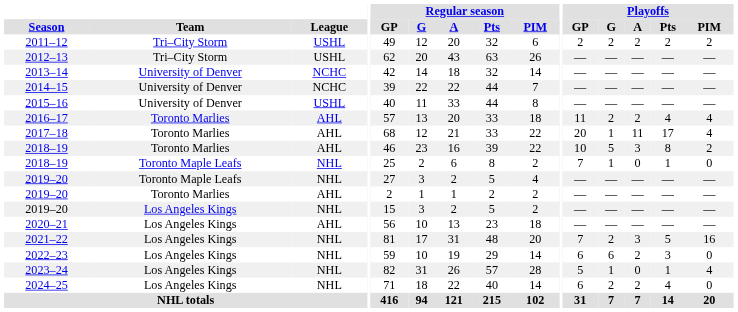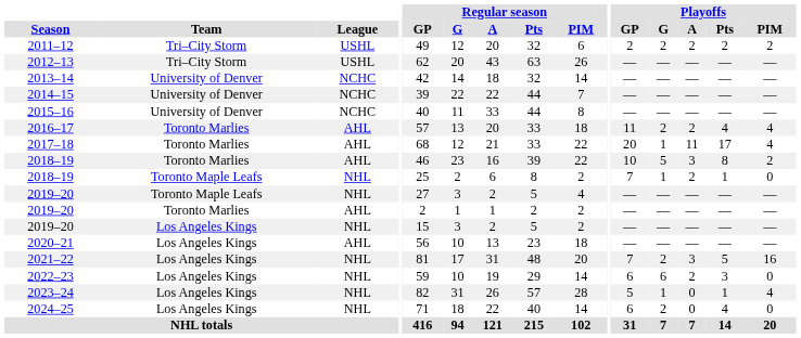 <table border="0" cellpadding="1" cellspacing="0" style="text-align:center; width:60em;">
 <tr bgcolor="#e0e0e0">
 <th colspan="3" bgcolor="#ffffff"></th>
 <th rowspan="99" bgcolor="#ffffff"></th>
 <th colspan="5"><a href='#'>Regular season</a></th>
 <th rowspan="99" bgcolor="#ffffff"></th>
 <th colspan="5"><a href='#'>Playoffs</a></th>
 </tr>
 <tr bgcolor="#e0e0e0">
 <th><a href='#'>Season</a></th>
 <th>Team</th>
 <th>League</th>
 <th>GP</th>
 <th><a href='#'>G</a></th>
 <th><a href='#'>A</a></th>
 <th><a href='#'>Pts</a></th>
 <th><a href='#'>PIM</a></th>
 <th>GP</th>
 <th>G</th>
 <th>A</th>
 <th>Pts</th>
 <th>PIM</th>
 </tr>
 <tr>
 <td><a href='#'>2011–12</a></td>
 <td><a href='#'>Tri–City Storm</a></td>
 <td><a href='#'>USHL</a></td>
 <td>49</td>
 <td>12</td>
 <td>20</td>
 <td>32</td>
 <td>6</td>
 <td>2</td>
 <td>2</td>
 <td>2</td>
 <td>2</td>
 <td>2</td>
 </tr>
 <tr bgcolor="#f0f0f0">
 <td><a href='#'>2012–13</a></td>
 <td>Tri–City Storm</td>
 <td>USHL</td>
 <td>62</td>
 <td>20</td>
 <td>43</td>
 <td>63</td>
 <td>26</td>
 <td>—</td>
 <td>—</td>
 <td>—</td>
 <td>—</td>
 <td>—</td>
 </tr>
 <tr>
 <td><a href='#'>2013–14</a></td>
 <td><a href='#'>University of Denver</a></td>
 <td><a href='#'>NCHC</a></td>
 <td>42</td>
 <td>14</td>
 <td>18</td>
 <td>32</td>
 <td>14</td>
 <td>—</td>
 <td>—</td>
 <td>—</td>
 <td>—</td>
 <td>—</td>
 </tr>
 <tr bgcolor="#f0f0f0">
 <td><a href='#'>2014–15</a></td>
 <td>University of Denver</td>
 <td>NCHC</td>
 <td>39</td>
 <td>22</td>
 <td>22</td>
 <td>44</td>
 <td>7</td>
 <td>—</td>
 <td>—</td>
 <td>—</td>
 <td>—</td>
 <td>—</td>
 </tr>
 <tr>
 <td><a href='#'>2015–16</a></td>
 <td>University of Denver</td>
-<td><a href='#'>USHL</a></td>
+<td>NCHC</td>
 <td>40</td>
 <td>11</td>
 <td>33</td>
 <td>44</td>
 <td>8</td>
 <td>—</td>
 <td>—</td>
 <td>—</td>
 <td>—</td>
 <td>—</td>
 </tr>
 <tr bgcolor="#f0f0f0">
 <td><a href='#'>2016–17</a></td>
 <td><a href='#'>Toronto Marlies</a></td>
 <td><a href='#'>AHL</a></td>
 <td>57</td>
 <td>13</td>
 <td>20</td>
 <td>33</td>
 <td>18</td>
 <td>11</td>
 <td>2</td>
 <td>2</td>
 <td>4</td>
 <td>4</td>
 </tr>
 <tr>
 <td><a href='#'>2017–18</a></td>
 <td>Toronto Marlies</td>
 <td>AHL</td>
 <td>68</td>
 <td>12</td>
 <td>21</td>
 <td>33</td>
 <td>22</td>
 <td>20</td>
 <td>1</td>
 <td>11</td>
 <td>17</td>
 <td>4</td>
 </tr>
 <tr bgcolor="#f0f0f0">
 <td><a href='#'>2018–19</a></td>
 <td>Toronto Marlies</td>
 <td>AHL</td>
 <td>46</td>
 <td>23</td>
 <td>16</td>
 <td>39</td>
 <td>22</td>
 <td>10</td>
 <td>5</td>
 <td>3</td>
 <td>8</td>
 <td>2</td>
 </tr>
 <tr>
 <td><a href='#'>2018–19</a></td>
 <td><a href='#'>Toronto Maple Leafs</a></td>
 <td><a href='#'>NHL</a></td>
 <td>25</td>
 <td>2</td>
 <td>6</td>
 <td>8</td>
 <td>2</td>
 <td>7</td>
 <td>1</td>
-<td>0</td>
+<td>2</td>
 <td>1</td>
 <td>0</td>
 </tr>
 <tr bgcolor="#f0f0f0">
 <td><a href='#'>2019–20</a></td>
 <td>Toronto Maple Leafs</td>
 <td>NHL</td>
 <td>27</td>
 <td>3</td>
 <td>2</td>
 <td>5</td>
 <td>4</td>
 <td>—</td>
 <td>—</td>
 <td>—</td>
 <td>—</td>
 <td>—</td>
 </tr>
 <tr>
 <td><a href='#'>2019–20</a></td>
 <td>Toronto Marlies</td>
 <td>AHL</td>
 <td>2</td>
 <td>1</td>
 <td>1</td>
 <td>2</td>
 <td>2</td>
 <td>—</td>
 <td>—</td>
 <td>—</td>
 <td>—</td>
 <td>—</td>
 </tr>
 <tr bgcolor="#f0f0f0">
 <td>2019–20</td>
 <td><a href='#'>Los Angeles Kings</a></td>
 <td>NHL</td>
 <td>15</td>
 <td>3</td>
 <td>2</td>
 <td>5</td>
 <td>2</td>
 <td>—</td>
 <td>—</td>
 <td>—</td>
 <td>—</td>
 <td>—</td>
 </tr>
 <tr>
 <td><a href='#'>2020–21</a></td>
 <td>Los Angeles Kings</td>
 <td>AHL</td>
 <td>56</td>
 <td>10</td>
 <td>13</td>
 <td>23</td>
 <td>18</td>
 <td>—</td>
 <td>—</td>
 <td>—</td>
 <td>—</td>
 <td>—</td>
 </tr>
 <tr bgcolor="#f0f0f0">
 <td><a href='#'>2021–22</a></td>
 <td>Los Angeles Kings</td>
 <td>NHL</td>
 <td>81</td>
 <td>17</td>
 <td>31</td>
 <td>48</td>
 <td>20</td>
 <td>7</td>
 <td>2</td>
 <td>3</td>
 <td>5</td>
 <td>16</td>
 </tr>
 <tr>
 <td><a href='#'>2022–23</a></td>
 <td>Los Angeles Kings</td>
 <td>NHL</td>
 <td>59</td>
 <td>10</td>
 <td>19</td>
 <td>29</td>
 <td>14</td>
 <td>6</td>
 <td>6</td>
 <td>2</td>
 <td>3</td>
 <td>0</td>
 </tr>
 <tr bgcolor="#f0f0f0">
 <td><a href='#'>2023–24</a></td>
 <td>Los Angeles Kings</td>
 <td>NHL</td>
 <td>82</td>
 <td>31</td>
 <td>26</td>
 <td>57</td>
 <td>28</td>
 <td>5</td>
 <td>1</td>
 <td>0</td>
 <td>1</td>
 <td>4</td>
 </tr>
 <tr>
 <td><a href='#'>2024–25</a></td>
 <td>Los Angeles Kings</td>
 <td>NHL</td>
 <td>71</td>
 <td>18</td>
 <td>22</td>
 <td>40</td>
 <td>14</td>
 <td>6</td>
 <td>2</td>
-<td>2</td>
+<td>0</td>
 <td>4</td>
 <td>0</td>
 </tr>
 <tr bgcolor="#e0e0e0">
 <th colspan="3">NHL totals</th>
 <th>416</th>
 <th>94</th>
 <th>121</th>
 <th>215</th>
 <th>102</th>
 <th>31</th>
 <th>7</th>
 <th>7</th>
 <th>14</th>
 <th>20</th>
 </tr>
 </table>
